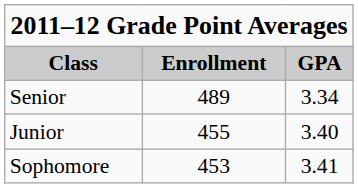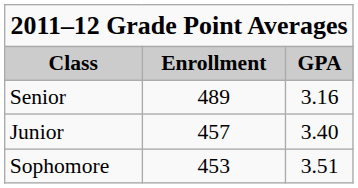 <table class="wikitable">
 <tr>
 <td colspan="4" style="text-align:center;font-size:120%;"><strong>2011–12 Grade Point Averages</strong></td>
 </tr>
 <tr style="background:#ccc; text-align:center;"| colspan="3">
 <th style="background:#ccc; color:#000;">Class</th>
 <th style="background:#ccc; color:#000;">Enrollment</th>
 <th style="background:#ccc; color:#000;">GPA</th>
 </tr>
 <tr>
 <td>Senior</td>
 <td style="text-align:center">489</td>
-<td style="text-align:center">3.34</td>
+<td style="text-align:center">3.16</td>
 </tr>
 <tr>
 <td>Junior</td>
-<td style="text-align:center">455</td>
+<td style="text-align:center">457</td>
 <td style="text-align:center">3.40</td>
 </tr>
 <tr>
 <td>Sophomore</td>
 <td style="text-align:center">453</td>
-<td style="text-align:center">3.41</td>
+<td style="text-align:center">3.51</td>
 </tr>
 </table>
